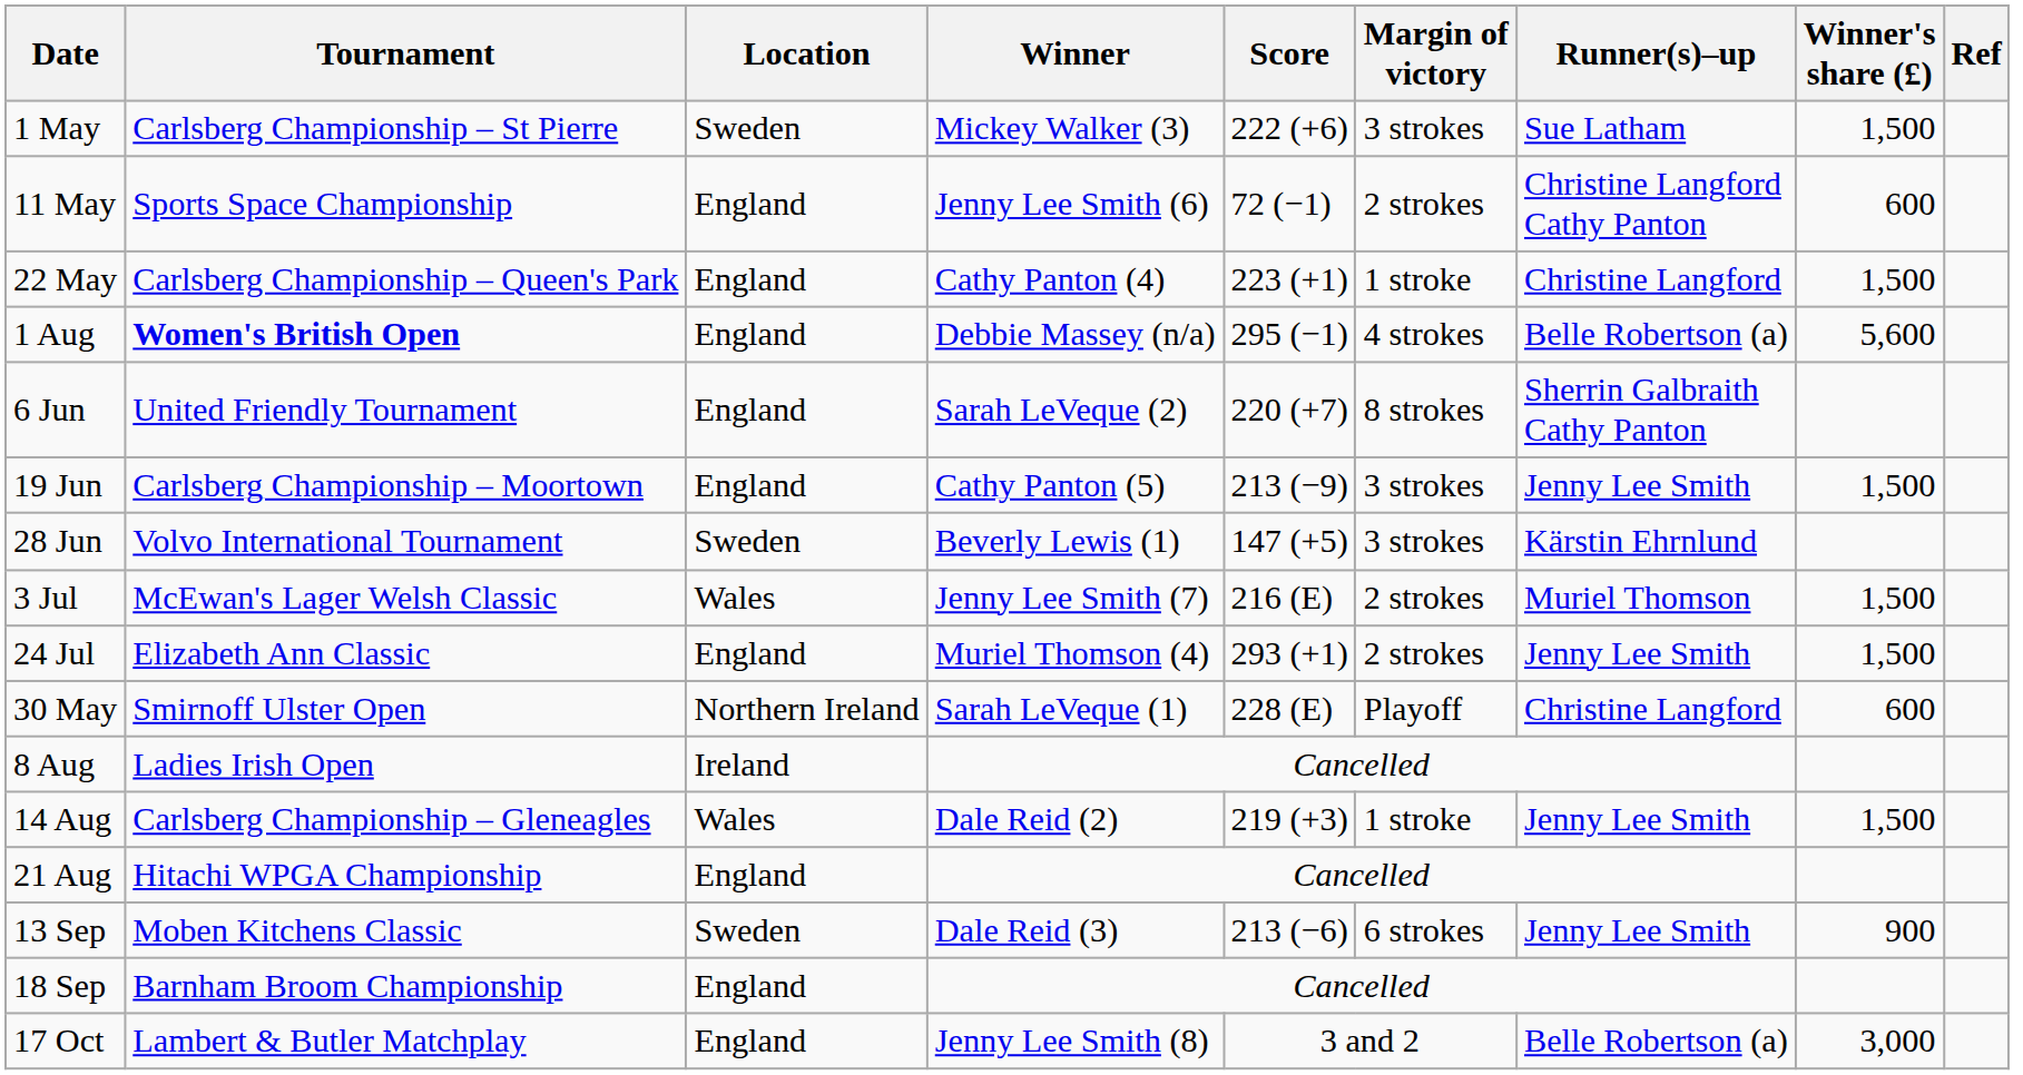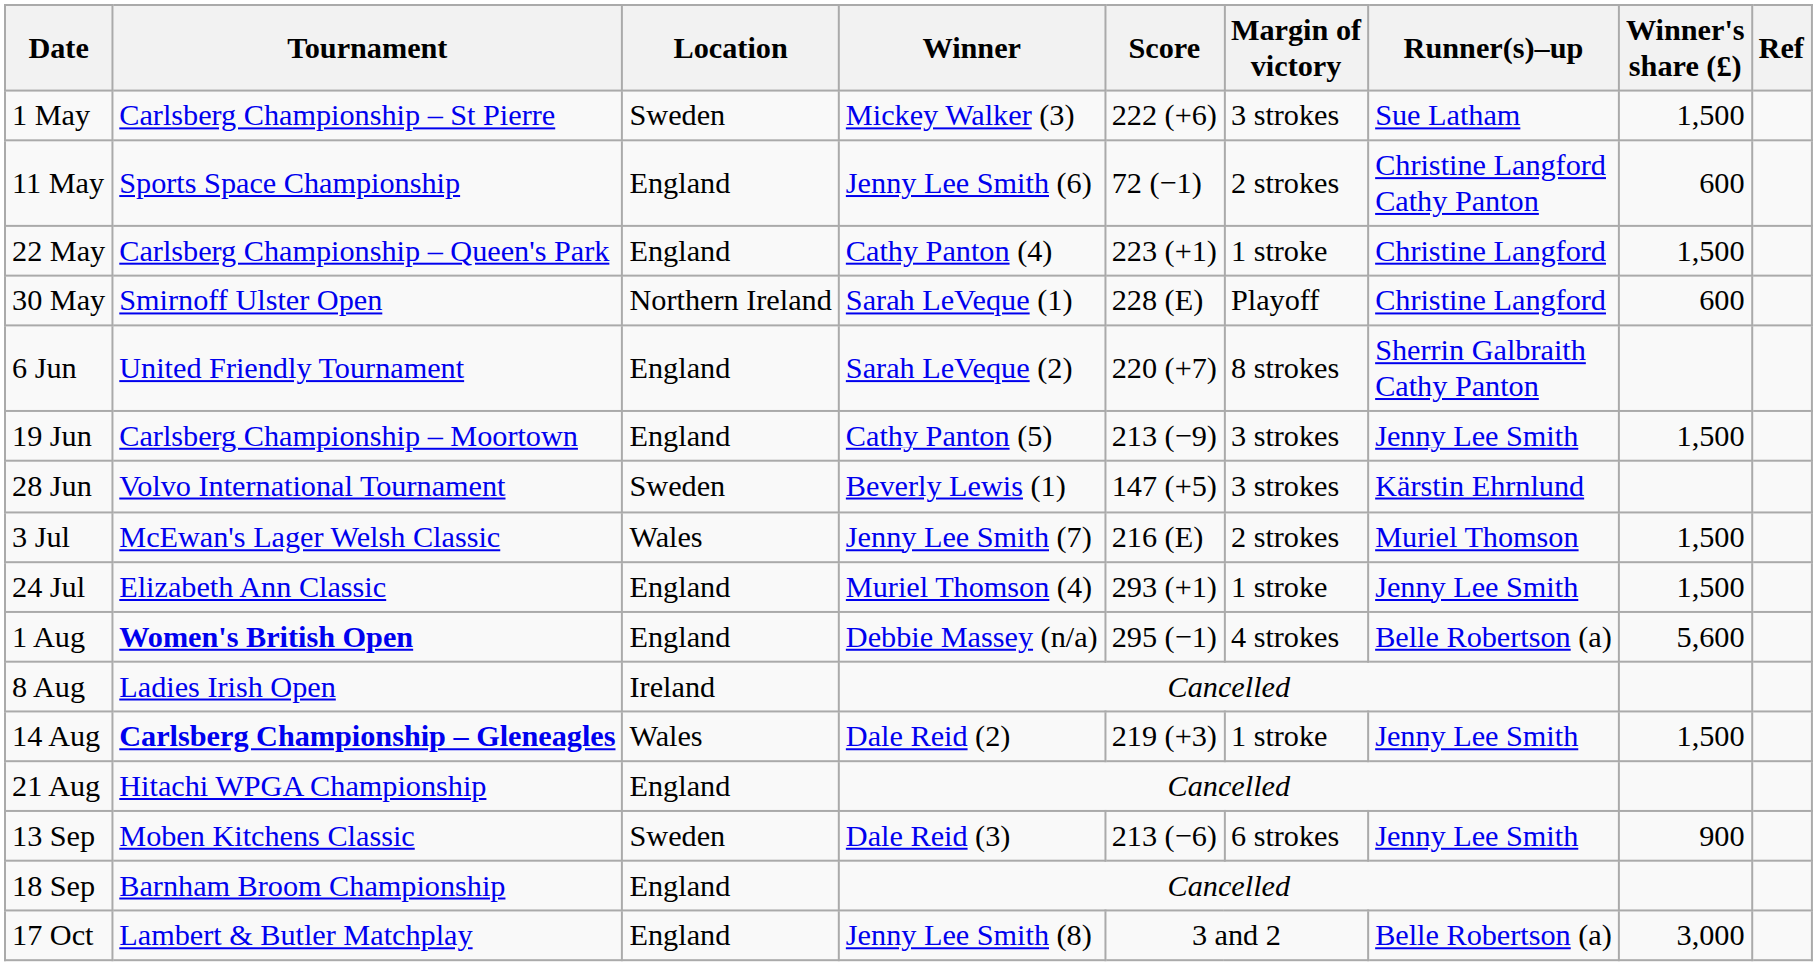 <table class="wikitable sortable" style="font-size:95%">
 <tr>
 <th>Date</th>
 <th>Tournament</th>
 <th>Location</th>
 <th>Winner</th>
 <th>Score</th>
 <th>Margin of<br>victory</th>
 <th>Runner(s)–up</th>
 <th>Winner's<br>share (£)</th>
 <th>Ref</th>
 </tr>
 <tr>
 <td>1 May</td>
 <td><a href='#'>Carlsberg Championship – St Pierre</a></td>
 <td>Sweden</td>
 <td> <a href='#'>Mickey Walker</a> (3)</td>
 <td>222 (+6)</td>
 <td>3 strokes</td>
 <td> <a href='#'>Sue Latham</a></td>
 <td align=right>1,500</td>
 <td></td>
 </tr>
 <tr>
 <td>11 May</td>
 <td><a href='#'>Sports Space Championship</a></td>
 <td>England</td>
 <td> <a href='#'>Jenny Lee Smith</a> (6)</td>
 <td>72 (−1)</td>
 <td>2 strokes</td>
 <td> <a href='#'>Christine Langford</a> <br> <a href='#'>Cathy Panton</a></td>
 <td align=right>600</td>
 <td></td>
 </tr>
 <tr>
 <td>22 May</td>
 <td><a href='#'>Carlsberg Championship – Queen's Park</a></td>
 <td>England</td>
 <td> <a href='#'>Cathy Panton</a> (4)</td>
 <td>223 (+1)</td>
 <td>1 stroke</td>
 <td> <a href='#'>Christine Langford</a></td>
 <td align=right>1,500</td>
 <td></td>
 </tr>
 <tr>
-<td>1 Aug</td>
-<td><strong><a href='#'>Women's British Open</a></strong></td>
-<td>England</td>
-<td> <a href='#'>Debbie Massey</a> (n/a)</td>
-<td>295 (−1)</td>
-<td>4 strokes</td>
-<td> <a href='#'>Belle Robertson</a> (a)</td>
-<td align=right>5,600</td>
+<td>30 May</td>
+<td><a href='#'>Smirnoff Ulster Open</a></td>
+<td>Northern Ireland</td>
+<td> <a href='#'>Sarah LeVeque</a> (1)</td>
+<td>228 (E)</td>
+<td>Playoff</td>
+<td> <a href='#'>Christine Langford</a></td>
+<td align=right>600</td>
 <td></td>
 </tr>
 <tr>
 <td>6 Jun</td>
 <td><a href='#'>United Friendly Tournament</a></td>
 <td>England</td>
 <td> <a href='#'>Sarah LeVeque</a> (2)</td>
 <td>220 (+7)</td>
 <td>8 strokes</td>
 <td> <a href='#'>Sherrin Galbraith</a><br> <a href='#'>Cathy Panton</a></td>
 <td align=right></td>
 <td></td>
 </tr>
 <tr>
 <td>19 Jun</td>
 <td><a href='#'>Carlsberg Championship – Moortown</a></td>
 <td>England</td>
 <td> <a href='#'>Cathy Panton</a> (5)</td>
 <td>213 (−9)</td>
 <td>3 strokes</td>
 <td> <a href='#'>Jenny Lee Smith</a></td>
 <td align=right>1,500</td>
 <td></td>
 </tr>
 <tr>
 <td>28 Jun</td>
 <td><a href='#'>Volvo International Tournament</a></td>
 <td>Sweden</td>
 <td> <a href='#'>Beverly Lewis</a> (1)</td>
 <td>147 (+5)</td>
 <td>3 strokes</td>
 <td> <a href='#'>Kärstin Ehrnlund</a></td>
 <td align=right></td>
 <td></td>
 </tr>
 <tr>
 <td>3 Jul</td>
 <td><a href='#'>McEwan's Lager Welsh Classic</a></td>
 <td>Wales</td>
 <td> <a href='#'>Jenny Lee Smith</a> (7)</td>
 <td>216 (E)</td>
 <td>2 strokes</td>
 <td> <a href='#'>Muriel Thomson</a></td>
 <td align=right>1,500</td>
 <td></td>
 </tr>
 <tr>
 <td>24 Jul</td>
 <td><a href='#'>Elizabeth Ann Classic</a></td>
 <td>England</td>
 <td> <a href='#'>Muriel Thomson</a> (4)</td>
 <td>293 (+1)</td>
-<td>2 strokes</td>
+<td>1 stroke</td>
 <td> <a href='#'>Jenny Lee Smith</a></td>
 <td align=right>1,500</td>
 <td></td>
 </tr>
 <tr>
-<td>30 May</td>
-<td><a href='#'>Smirnoff Ulster Open</a></td>
-<td>Northern Ireland</td>
-<td> <a href='#'>Sarah LeVeque</a> (1)</td>
-<td>228 (E)</td>
-<td>Playoff</td>
-<td> <a href='#'>Christine Langford</a></td>
-<td align=right>600</td>
+<td>1 Aug</td>
+<td><strong><a href='#'>Women's British Open</a></strong></td>
+<td>England</td>
+<td> <a href='#'>Debbie Massey</a> (n/a)</td>
+<td>295 (−1)</td>
+<td>4 strokes</td>
+<td> <a href='#'>Belle Robertson</a> (a)</td>
+<td align=right>5,600</td>
 <td></td>
 </tr>
 <tr>
 <td>8 Aug</td>
 <td><a href='#'>Ladies Irish Open</a></td>
 <td>Ireland</td>
 <td colspan=4 align=center><em>Cancelled</em></td>
 <td></td>
 <td></td>
 </tr>
 <tr>
 <td>14 Aug</td>
-<td><a href='#'>Carlsberg Championship – Gleneagles</a></td>
+<td><strong><a href='#'>Carlsberg Championship – Gleneagles</a></strong></td>
 <td>Wales</td>
 <td> <a href='#'>Dale Reid</a> (2)</td>
 <td>219 (+3)</td>
 <td>1 stroke</td>
 <td> <a href='#'>Jenny Lee Smith</a></td>
 <td align=right>1,500</td>
 <td></td>
 </tr>
 <tr>
 <td>21 Aug</td>
 <td><a href='#'>Hitachi WPGA Championship</a></td>
 <td>England</td>
 <td colspan=4 align=center><em>Cancelled</em></td>
 <td></td>
 <td></td>
 </tr>
 <tr>
 <td>13 Sep</td>
 <td><a href='#'>Moben Kitchens Classic</a></td>
 <td>Sweden</td>
 <td> <a href='#'>Dale Reid</a> (3)</td>
 <td>213 (−6)</td>
 <td>6 strokes</td>
 <td> <a href='#'>Jenny Lee Smith</a></td>
 <td align=right>900</td>
 <td></td>
 </tr>
 <tr>
 <td>18 Sep</td>
 <td><a href='#'>Barnham Broom Championship</a></td>
 <td>England</td>
 <td colspan=4 align=center><em>Cancelled</em></td>
 <td></td>
 <td></td>
 </tr>
 <tr>
 <td>17 Oct</td>
 <td><a href='#'>Lambert & Butler Matchplay</a></td>
 <td>England</td>
 <td> <a href='#'>Jenny Lee Smith</a> (8)</td>
 <td colspan=2 align=center>3 and 2</td>
 <td> <a href='#'>Belle Robertson</a> (a)</td>
 <td align=right>3,000</td>
 <td></td>
 </tr>
 </table>
